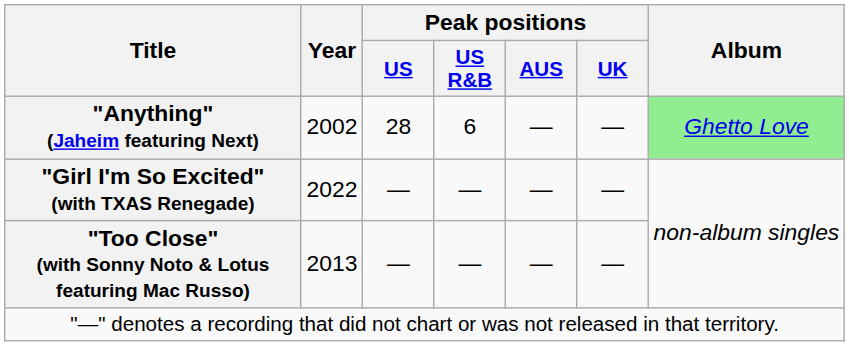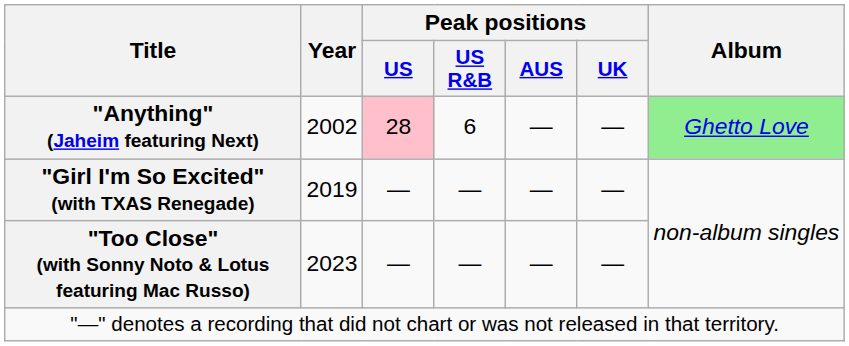 <table class="wikitable plainrowheaders" style="text-align:center;">
 <tr>
 <th align="center" rowspan="2" width="200">Title</th>
 <th align="center" rowspan="2" width="10">Year</th>
 <th align="center" colspan="4" width="20">Peak positions</th>
 <th align="center" rowspan="2">Album</th>
 </tr>
 <tr>
 <th style="width:3em; font-size:90%"><a href='#'>US</a><br></th>
 <th style="width:3em; font-size:90%"><a href='#'>US R&B</a><br></th>
 <th style="width:3em; font-size:90%"><a href='#'>AUS</a><br></th>
 <th style="width:3em; font-size:90%"><a href='#'>UK</a><br></th>
 </tr>
 <tr>
 <th scope="row">"Anything" <br> <small>(<a href='#'>Jaheim</a> featuring Next)</small></th>
 <td>2002</td>
-<td>28</td>
+<td style="background: pink;">28</td>
 <td>6</td>
 <td>—</td>
 <td>—</td>
 <td style="background: lightgreen;"><em><a href='#'>Ghetto Love</a></em></td>
 </tr>
 <tr>
 <th scope="row">"Girl I'm So Excited" <br><small>(with TXAS Renegade)</small></th>
-<td>2022</td>
+<td>2019</td>
 <td>—</td>
 <td>—</td>
 <td>—</td>
 <td>—</td>
 <td rowspan="2"><em>non-album singles</em></td>
 </tr>
 <tr>
 <th scope="row">"Too Close"<br><small>(with Sonny Noto & Lotus featuring Mac Russo)</small></th>
-<td>2013</td>
+<td>2023</td>
 <td>—</td>
 <td>—</td>
 <td>—</td>
 <td>—</td>
 </tr>
 <tr>
 <td colspan="11" style="font-size:90%">"—" denotes a recording that did not chart or was not released in that territory.</td>
 </tr>
 </table>
